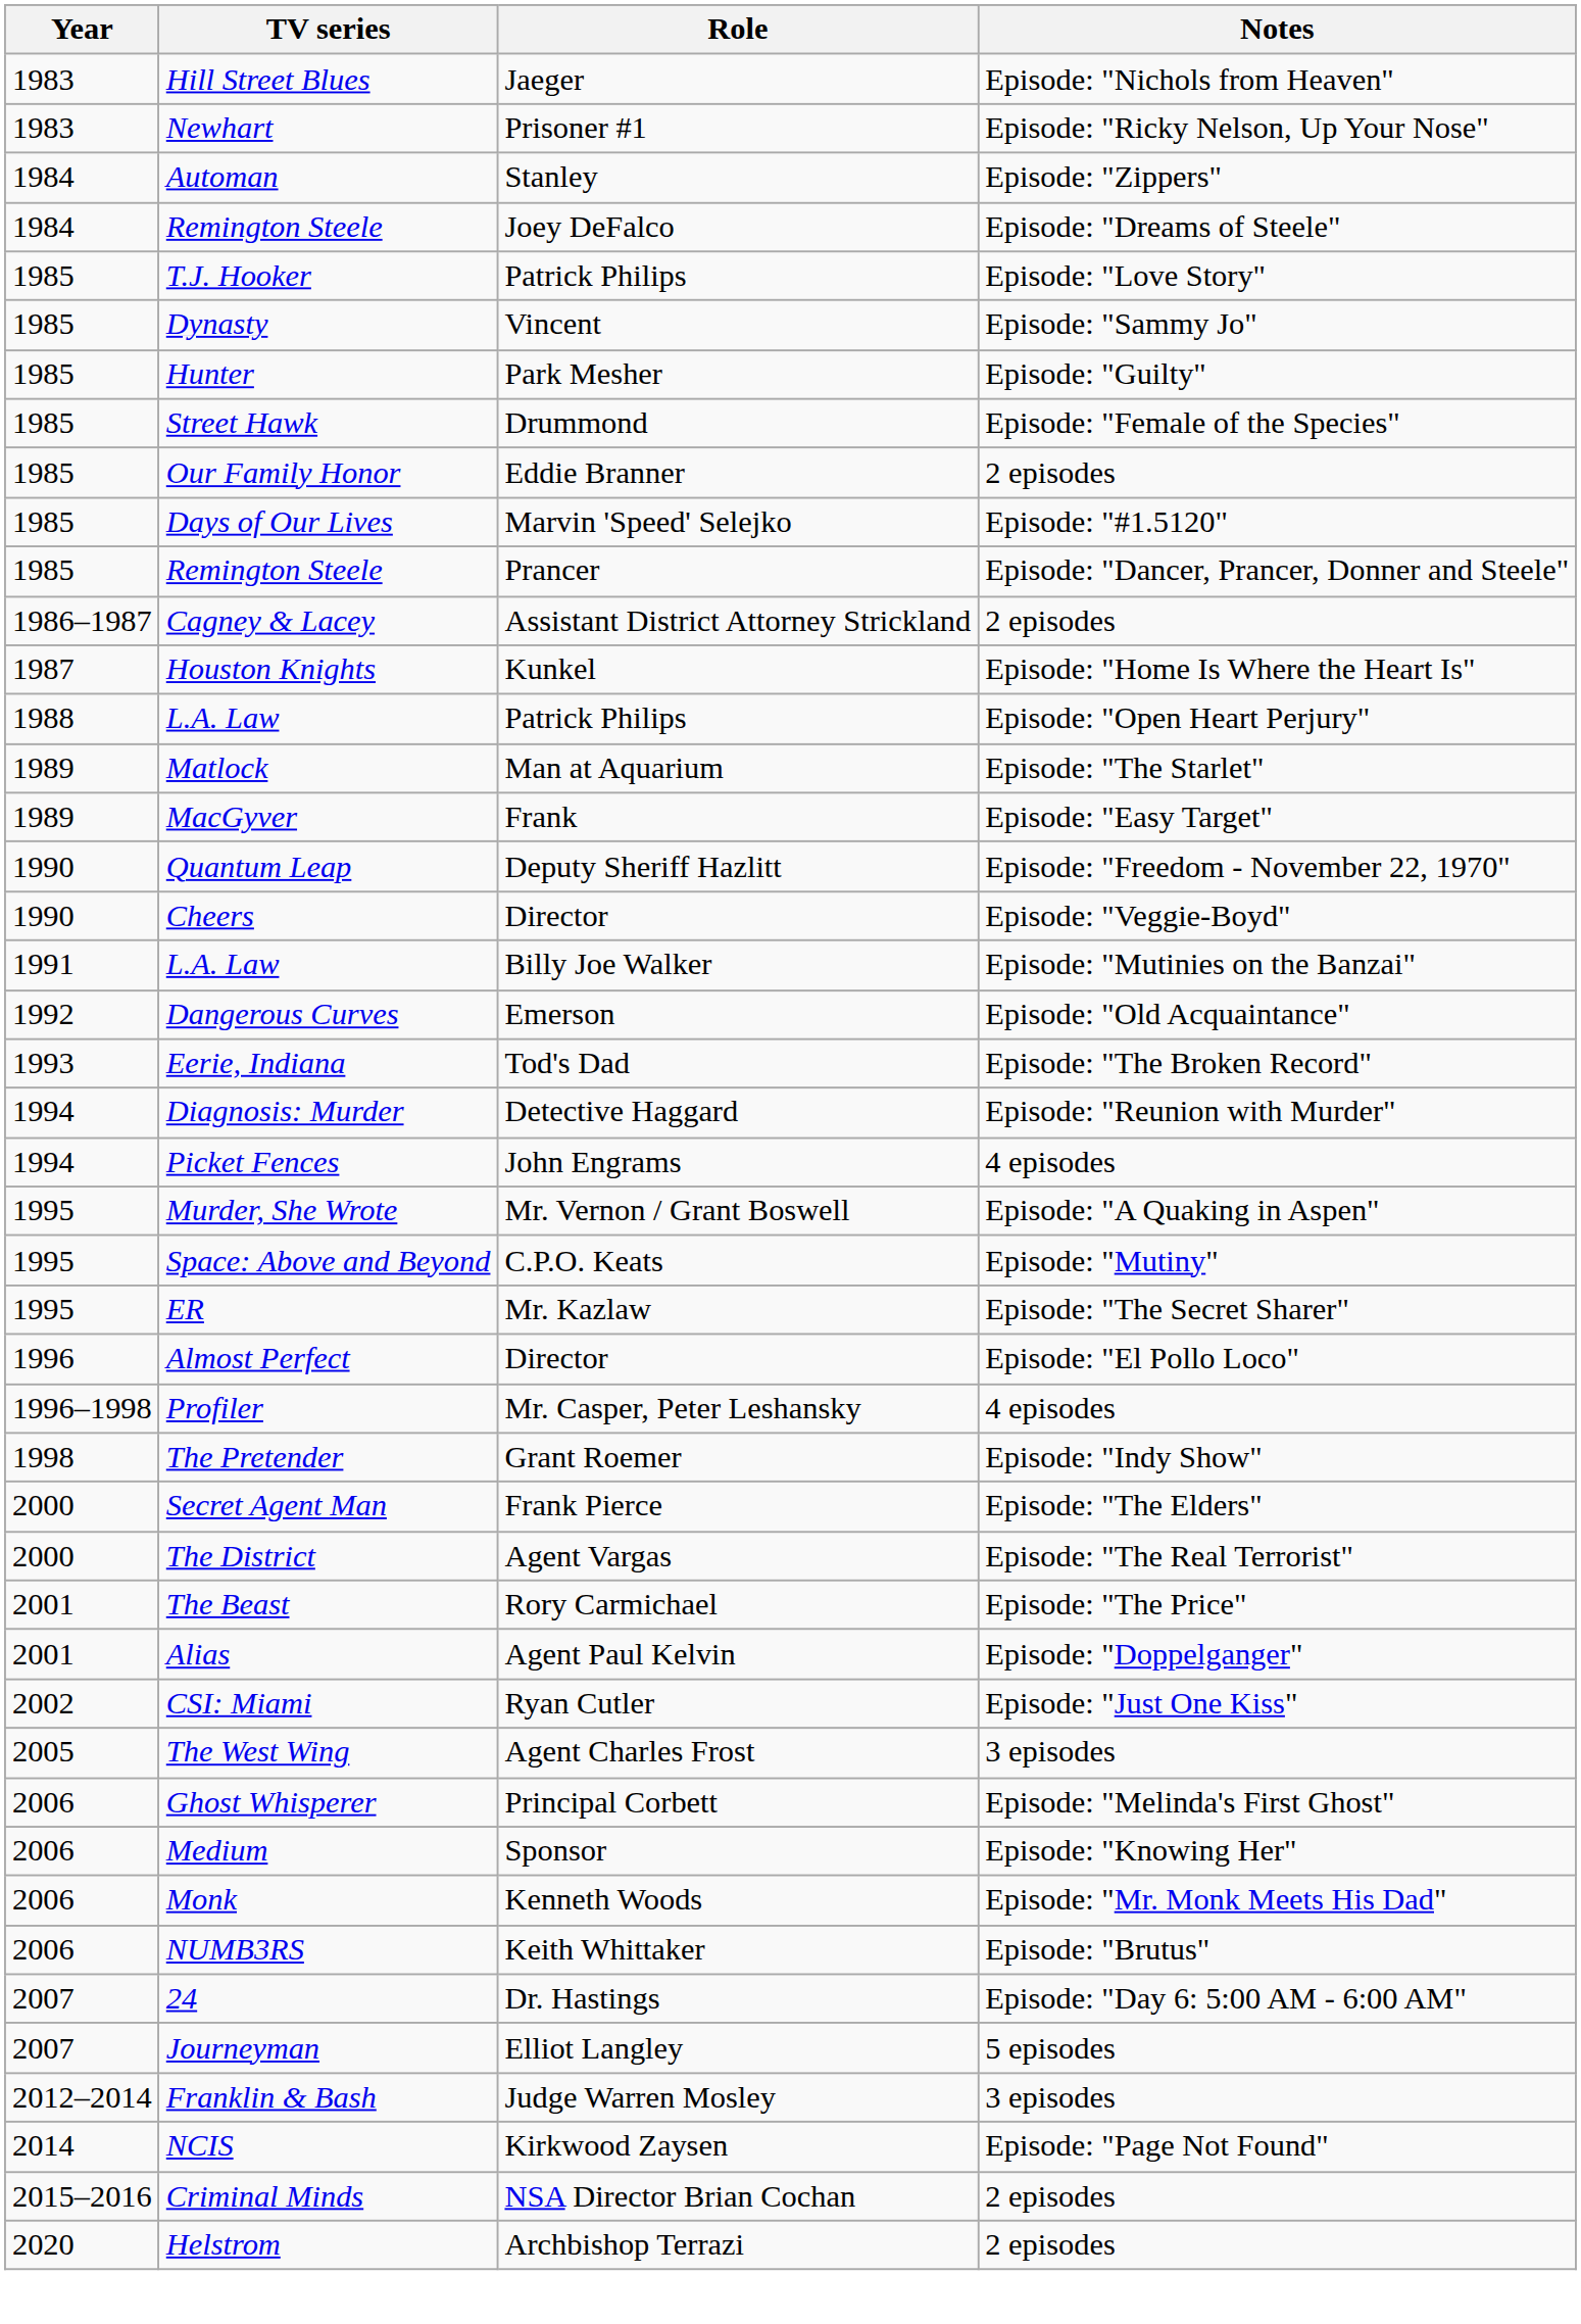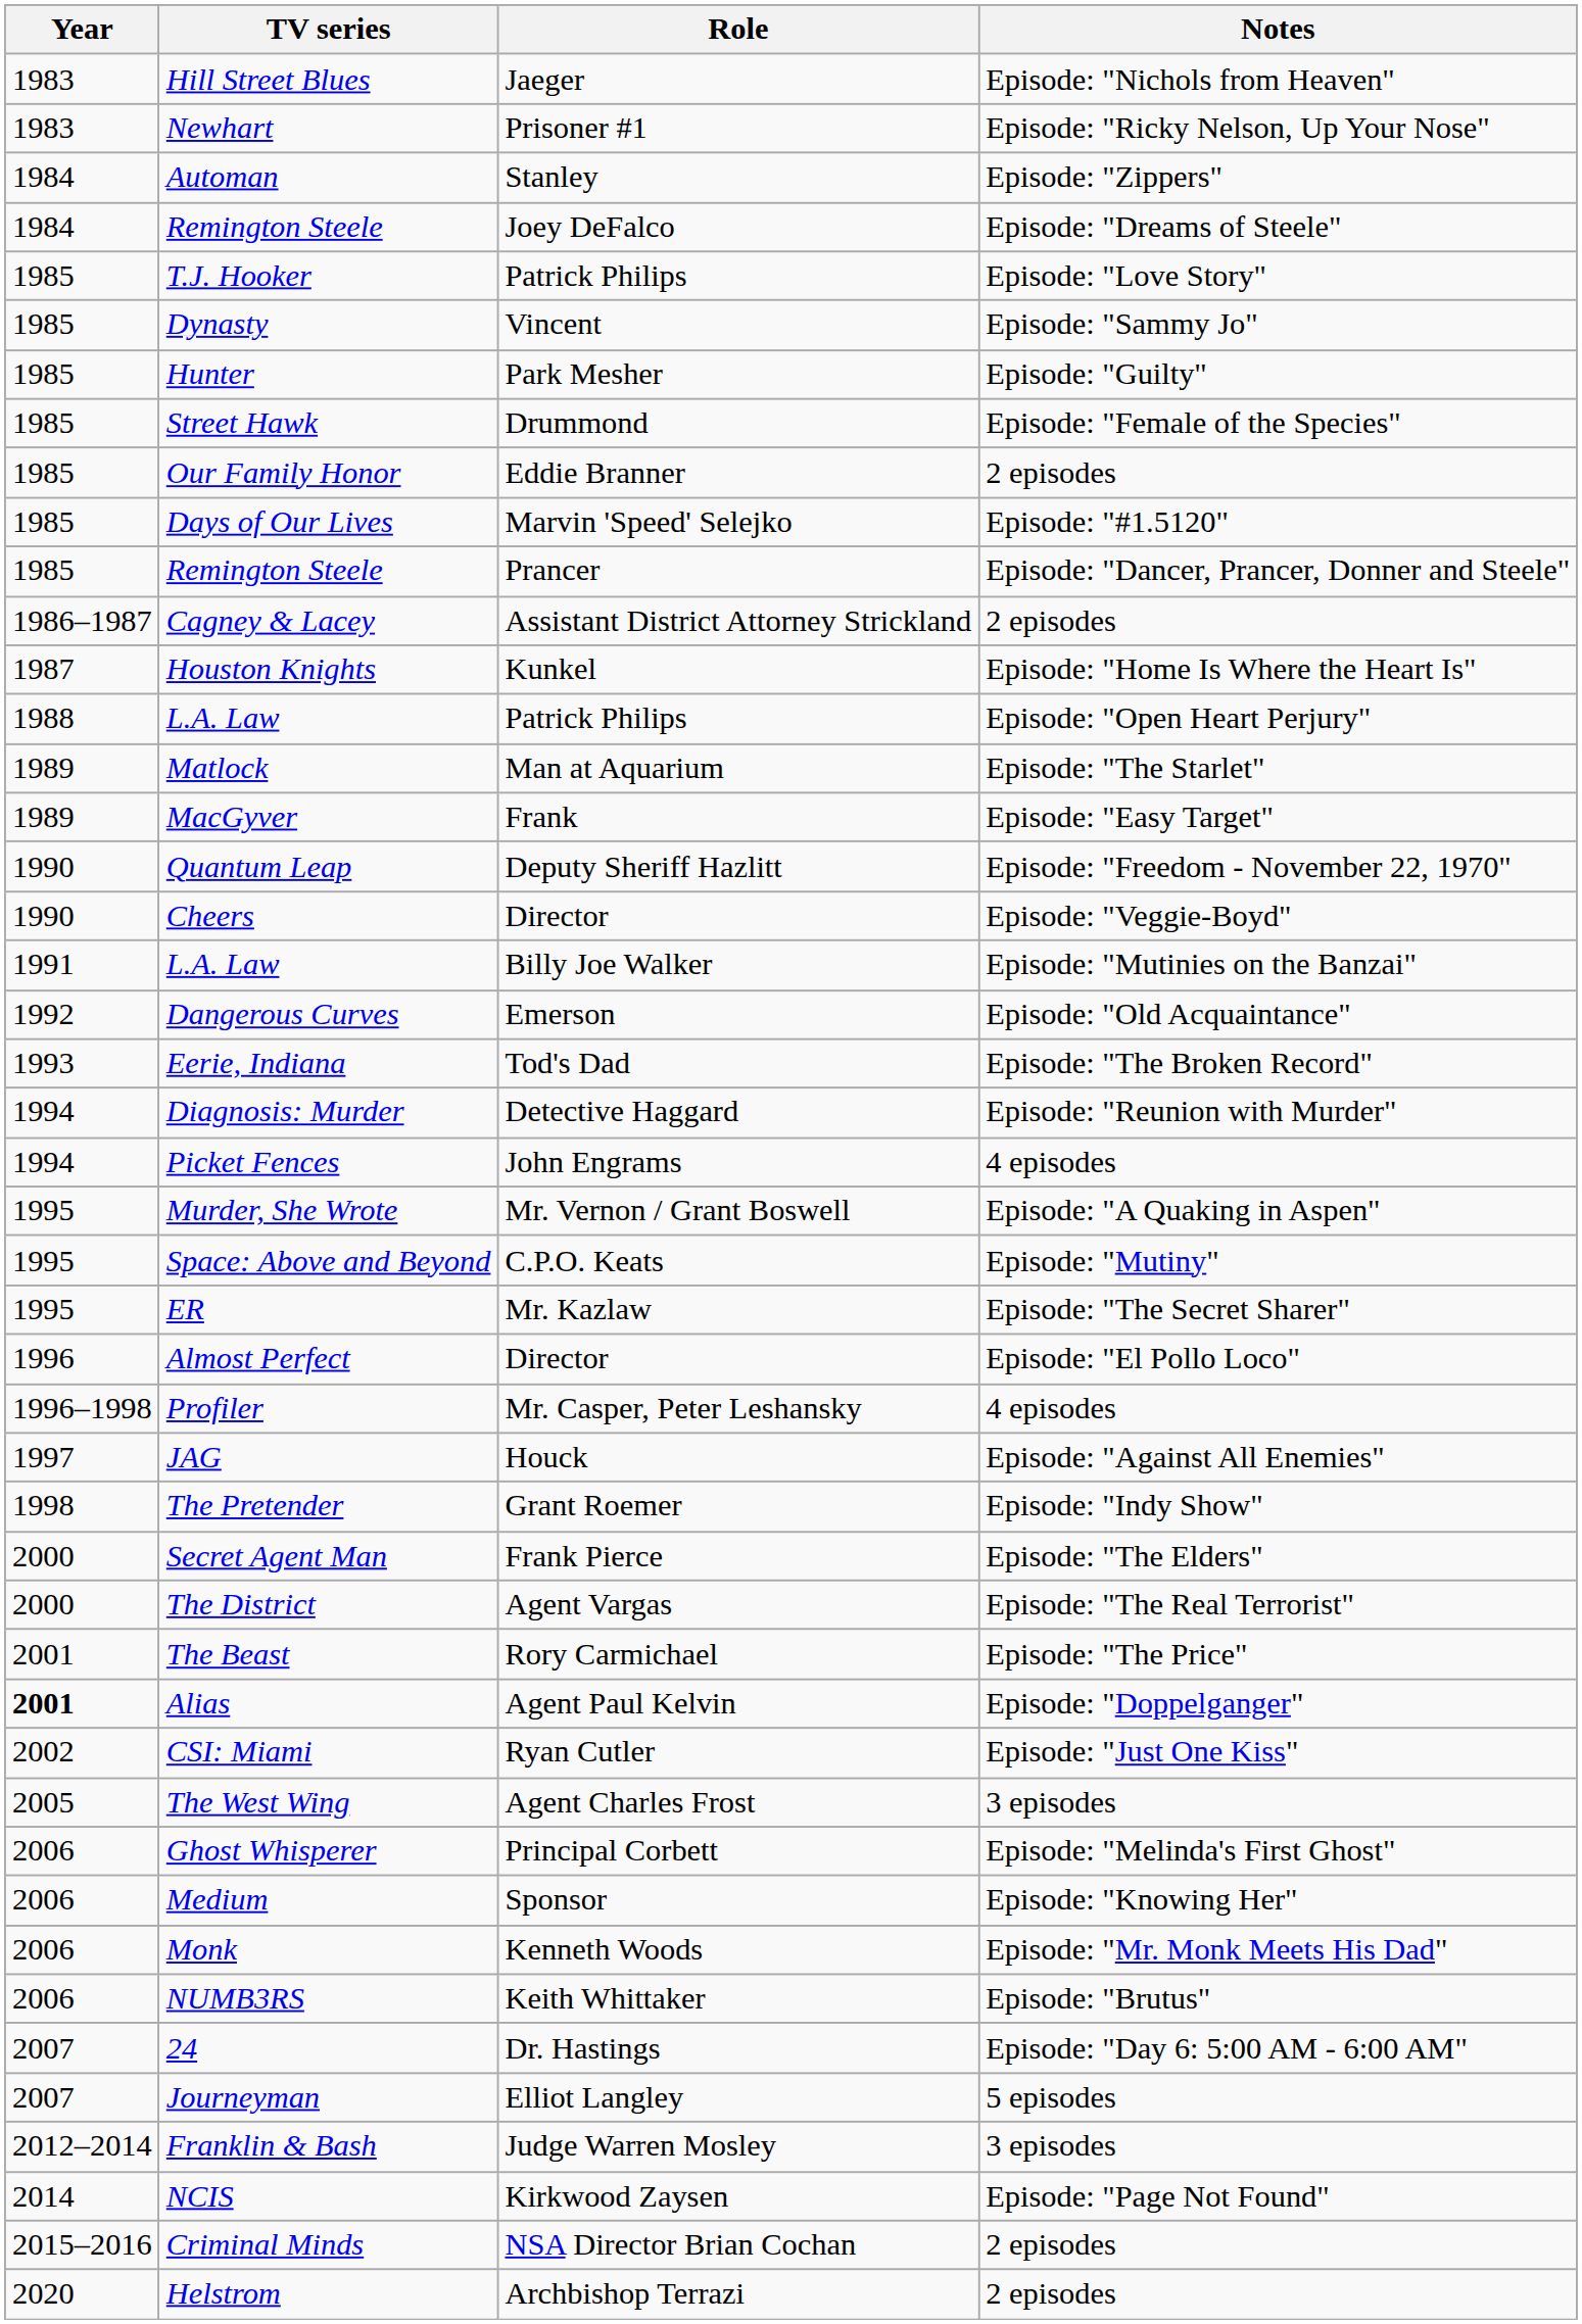 <table class="wikitable">
 <tr>
 <th>Year</th>
 <th>TV series</th>
 <th>Role</th>
 <th>Notes</th>
 </tr>
 <tr>
 <td>1983</td>
 <td><em><a href='#'>Hill Street Blues</a></em></td>
 <td>Jaeger</td>
 <td>Episode: "Nichols from Heaven"</td>
 </tr>
 <tr>
 <td>1983</td>
 <td><em><a href='#'>Newhart</a></em></td>
 <td>Prisoner #1</td>
 <td>Episode: "Ricky Nelson, Up Your Nose"</td>
 </tr>
 <tr>
 <td>1984</td>
 <td><em><a href='#'>Automan</a></em></td>
 <td>Stanley</td>
 <td>Episode: "Zippers"</td>
 </tr>
 <tr>
 <td>1984</td>
 <td><em><a href='#'>Remington Steele</a></em></td>
 <td>Joey DeFalco</td>
 <td>Episode: "Dreams of Steele"</td>
 </tr>
 <tr>
 <td>1985</td>
 <td><em><a href='#'>T.J. Hooker</a></em></td>
 <td>Patrick Philips</td>
 <td>Episode: "Love Story"</td>
 </tr>
 <tr>
 <td>1985</td>
 <td><em><a href='#'>Dynasty</a></em></td>
 <td>Vincent</td>
 <td>Episode: "Sammy Jo"</td>
 </tr>
 <tr>
 <td>1985</td>
 <td><em><a href='#'>Hunter</a></em></td>
 <td>Park Mesher</td>
 <td>Episode: "Guilty"</td>
 </tr>
 <tr>
 <td>1985</td>
 <td><em><a href='#'>Street Hawk</a></em></td>
 <td>Drummond</td>
 <td>Episode: "Female of the Species"</td>
 </tr>
 <tr>
 <td>1985</td>
 <td><em><a href='#'>Our Family Honor</a></em></td>
 <td>Eddie Branner</td>
 <td>2 episodes</td>
 </tr>
 <tr>
 <td>1985</td>
 <td><em><a href='#'>Days of Our Lives</a></em></td>
 <td>Marvin 'Speed' Selejko</td>
 <td>Episode: "#1.5120"</td>
 </tr>
 <tr>
 <td>1985</td>
 <td><em><a href='#'>Remington Steele</a></em></td>
 <td>Prancer</td>
 <td>Episode: "Dancer, Prancer, Donner and Steele"</td>
 </tr>
 <tr>
 <td>1986–1987</td>
 <td><em><a href='#'>Cagney & Lacey</a></em></td>
 <td>Assistant District Attorney Strickland</td>
 <td>2 episodes</td>
 </tr>
 <tr>
 <td>1987</td>
 <td><em><a href='#'>Houston Knights</a></em></td>
 <td>Kunkel</td>
 <td>Episode: "Home Is Where the Heart Is"</td>
 </tr>
 <tr>
 <td>1988</td>
 <td><em><a href='#'>L.A. Law</a></em></td>
 <td>Patrick Philips</td>
 <td>Episode: "Open Heart Perjury"</td>
 </tr>
 <tr>
 <td>1989</td>
 <td><em><a href='#'>Matlock</a></em></td>
 <td>Man at Aquarium</td>
 <td>Episode: "The Starlet"</td>
 </tr>
 <tr>
 <td>1989</td>
 <td><em><a href='#'>MacGyver</a></em></td>
 <td>Frank</td>
 <td>Episode: "Easy Target"</td>
 </tr>
 <tr>
 <td>1990</td>
 <td><em><a href='#'>Quantum Leap</a></em></td>
 <td>Deputy Sheriff Hazlitt</td>
 <td>Episode: "Freedom - November 22, 1970"</td>
 </tr>
 <tr>
 <td>1990</td>
 <td><em><a href='#'>Cheers</a></em></td>
 <td>Director</td>
 <td>Episode: "Veggie-Boyd"</td>
 </tr>
 <tr>
 <td>1991</td>
 <td><em><a href='#'>L.A. Law</a></em></td>
 <td>Billy Joe Walker</td>
 <td>Episode: "Mutinies on the Banzai"</td>
 </tr>
 <tr>
 <td>1992</td>
 <td><em><a href='#'>Dangerous Curves</a></em></td>
 <td>Emerson</td>
 <td>Episode: "Old Acquaintance"</td>
 </tr>
 <tr>
 <td>1993</td>
 <td><em><a href='#'>Eerie, Indiana</a></em></td>
 <td>Tod's Dad</td>
 <td>Episode: "The Broken Record"</td>
 </tr>
 <tr>
 <td>1994</td>
 <td><em><a href='#'>Diagnosis: Murder</a></em></td>
 <td>Detective Haggard</td>
 <td>Episode: "Reunion with Murder"</td>
 </tr>
 <tr>
 <td>1994</td>
 <td><em><a href='#'>Picket Fences</a></em></td>
 <td>John Engrams</td>
 <td>4 episodes</td>
 </tr>
 <tr>
 <td>1995</td>
 <td><em><a href='#'>Murder, She Wrote</a></em></td>
 <td>Mr. Vernon / Grant Boswell</td>
 <td>Episode: "A Quaking in Aspen"</td>
 </tr>
 <tr>
 <td>1995</td>
 <td><em><a href='#'>Space: Above and Beyond</a></em></td>
 <td>C.P.O. Keats</td>
 <td>Episode: "<a href='#'>Mutiny</a>"</td>
 </tr>
 <tr>
 <td>1995</td>
 <td><em><a href='#'>ER</a></em></td>
 <td>Mr. Kazlaw</td>
 <td>Episode: "The Secret Sharer"</td>
 </tr>
 <tr>
 <td>1996</td>
 <td><em><a href='#'>Almost Perfect</a></em></td>
 <td>Director</td>
 <td>Episode: "El Pollo Loco"</td>
 </tr>
 <tr>
 <td>1996–1998</td>
 <td><em><a href='#'>Profiler</a></em></td>
 <td>Mr. Casper, Peter Leshansky</td>
 <td>4 episodes</td>
 </tr>
 <tr>
+<td>1997</td>
+<td><em><a href='#'>JAG</a></em></td>
+<td>Houck</td>
+<td>Episode: "Against All Enemies"</td>
+</tr>
+<tr>
 <td>1998</td>
 <td><em><a href='#'>The Pretender</a></em></td>
 <td>Grant Roemer</td>
 <td>Episode: "Indy Show"</td>
 </tr>
 <tr>
 <td>2000</td>
 <td><em><a href='#'>Secret Agent Man</a></em></td>
 <td>Frank Pierce</td>
 <td>Episode: "The Elders"</td>
 </tr>
 <tr>
 <td>2000</td>
 <td><em><a href='#'>The District</a></em></td>
 <td>Agent Vargas</td>
 <td>Episode: "The Real Terrorist"</td>
 </tr>
 <tr>
 <td>2001</td>
 <td><em><a href='#'>The Beast</a></em></td>
 <td>Rory Carmichael</td>
 <td>Episode: "The Price"</td>
 </tr>
 <tr>
-<td>2001</td>
+<td><strong>2001</strong></td>
 <td><em><a href='#'>Alias</a></em></td>
 <td>Agent Paul Kelvin</td>
 <td>Episode: "<a href='#'>Doppelganger</a>"</td>
 </tr>
 <tr>
 <td>2002</td>
 <td><em><a href='#'>CSI: Miami</a></em></td>
 <td>Ryan Cutler</td>
 <td>Episode: "<a href='#'>Just One Kiss</a>"</td>
 </tr>
 <tr>
 <td>2005</td>
 <td><em><a href='#'>The West Wing</a></em></td>
 <td>Agent Charles Frost</td>
 <td>3 episodes</td>
 </tr>
 <tr>
 <td>2006</td>
 <td><em><a href='#'>Ghost Whisperer</a></em></td>
 <td>Principal Corbett</td>
 <td>Episode: "Melinda's First Ghost"</td>
 </tr>
 <tr>
 <td>2006</td>
 <td><em><a href='#'>Medium</a></em></td>
 <td>Sponsor</td>
 <td>Episode: "Knowing Her"</td>
 </tr>
 <tr>
 <td>2006</td>
 <td><em><a href='#'>Monk</a></em></td>
 <td>Kenneth Woods</td>
 <td>Episode: "<a href='#'>Mr. Monk Meets His Dad</a>"</td>
 </tr>
 <tr>
 <td>2006</td>
 <td><em><a href='#'>NUMB3RS</a></em></td>
 <td>Keith Whittaker</td>
 <td>Episode: "Brutus"</td>
 </tr>
 <tr>
 <td>2007</td>
 <td><em><a href='#'>24</a></em></td>
 <td>Dr. Hastings</td>
 <td>Episode: "Day 6: 5:00 AM - 6:00 AM"</td>
 </tr>
 <tr>
 <td>2007</td>
 <td><em><a href='#'>Journeyman</a></em></td>
 <td>Elliot Langley</td>
 <td>5 episodes</td>
 </tr>
 <tr>
 <td>2012–2014</td>
 <td><em><a href='#'>Franklin & Bash</a></em></td>
 <td>Judge Warren Mosley</td>
 <td>3 episodes</td>
 </tr>
 <tr>
 <td>2014</td>
 <td><em><a href='#'>NCIS</a></em></td>
 <td>Kirkwood Zaysen</td>
 <td>Episode: "Page Not Found"</td>
 </tr>
 <tr>
 <td>2015–2016</td>
 <td><em><a href='#'>Criminal Minds</a></em></td>
 <td><a href='#'>NSA</a> Director Brian Cochan</td>
 <td>2 episodes</td>
 </tr>
 <tr>
 <td>2020</td>
 <td><em><a href='#'>Helstrom</a></em></td>
 <td>Archbishop Terrazi</td>
 <td>2 episodes</td>
 </tr>
 </table>
